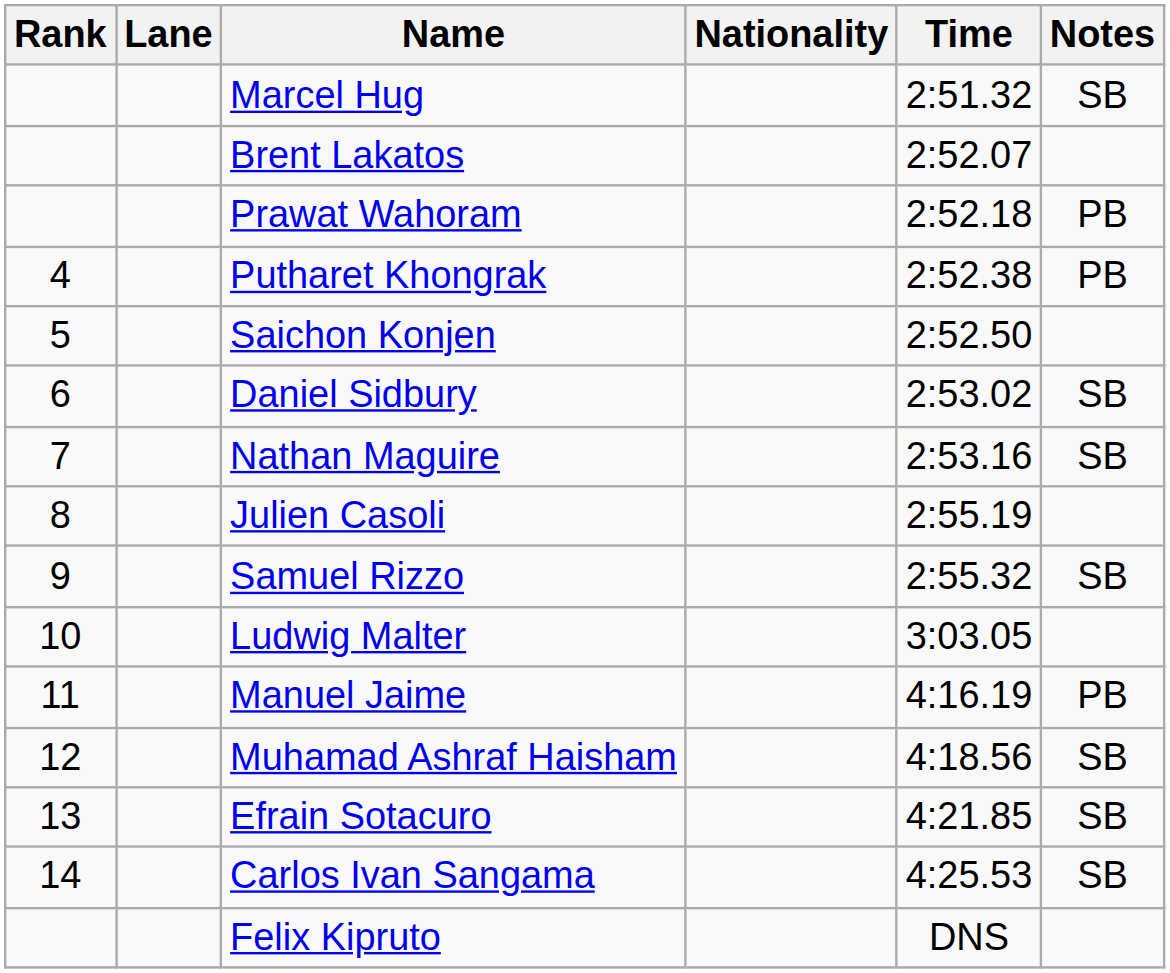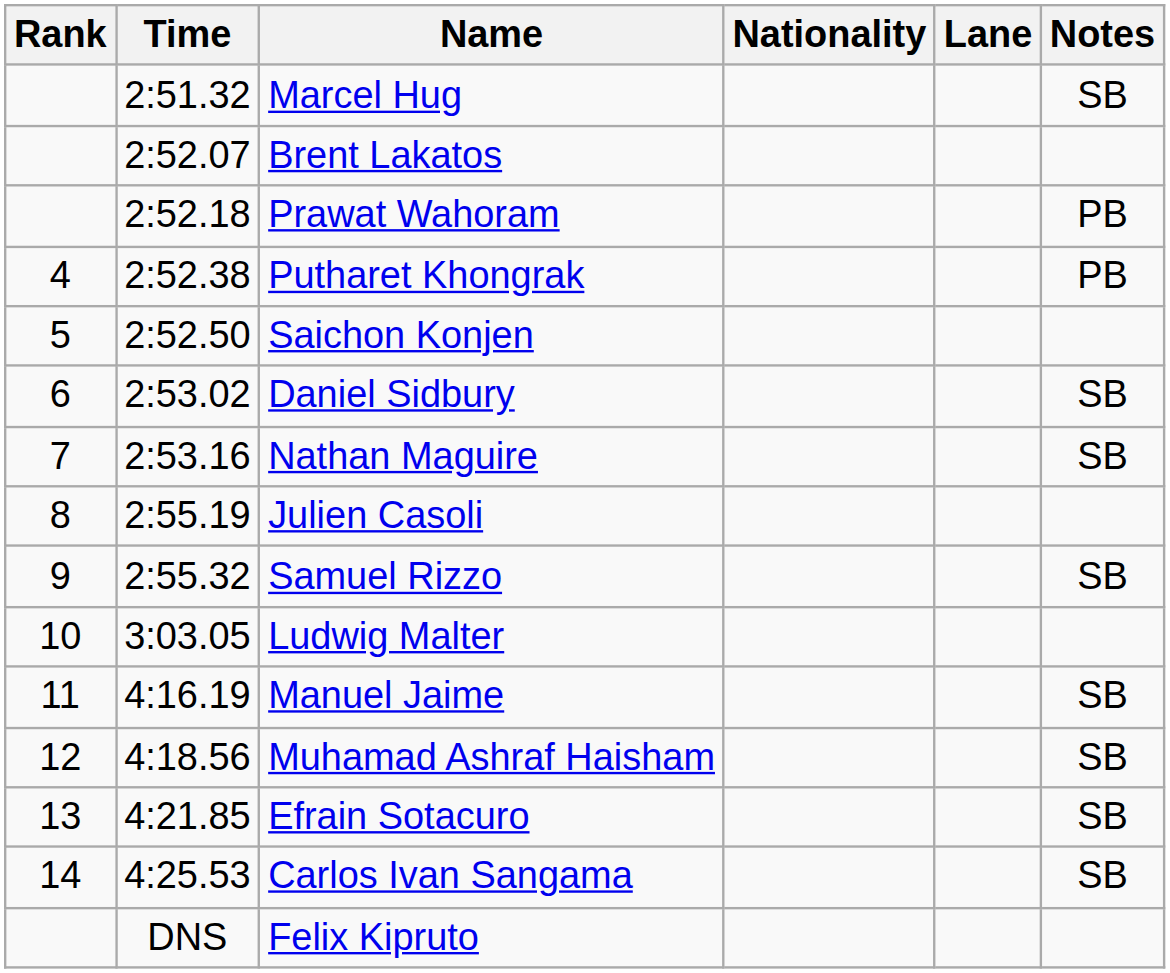 <table class='wikitable sortable'  style='text-align:center'>
 <tr>
 <th>Rank</th>
-<th>Lane</th>
+<th>Time</th>
 <th>Name</th>
 <th>Nationality</th>
-<th>Time</th>
+<th>Lane</th>
 <th>Notes</th>
 </tr>
 <tr>
 <td></td>
-<td></td>
+<td>2:51.32</td>
 <td align=left><a href='#'>Marcel Hug</a></td>
 <td align=left></td>
-<td>2:51.32</td>
+<td></td>
 <td>SB</td>
 </tr>
 <tr>
 <td></td>
-<td></td>
+<td>2:52.07</td>
 <td align=left><a href='#'>Brent Lakatos  </a></td>
 <td align=left></td>
-<td>2:52.07</td>
+<td></td>
 <td></td>
 </tr>
 <tr>
 <td></td>
-<td></td>
+<td>2:52.18</td>
 <td align=left><a href='#'>Prawat Wahoram</a></td>
 <td align=left></td>
-<td>2:52.18</td>
+<td></td>
 <td>PB</td>
 </tr>
 <tr>
 <td>4</td>
-<td></td>
+<td>2:52.38</td>
 <td align=left><a href='#'>Putharet Khongrak</a></td>
 <td align=left></td>
-<td>2:52.38</td>
+<td></td>
 <td>PB</td>
 </tr>
 <tr>
 <td>5</td>
-<td></td>
+<td>2:52.50</td>
 <td align=left><a href='#'>Saichon Konjen</a></td>
 <td align=left></td>
-<td>2:52.50</td>
+<td></td>
 <td></td>
 </tr>
 <tr>
 <td>6</td>
-<td></td>
+<td>2:53.02</td>
 <td align=left><a href='#'>Daniel Sidbury</a></td>
 <td align=left></td>
-<td>2:53.02</td>
+<td></td>
 <td>SB</td>
 </tr>
 <tr>
 <td>7</td>
-<td></td>
+<td>2:53.16</td>
 <td align=left><a href='#'>Nathan Maguire</a></td>
 <td align=left></td>
-<td>2:53.16</td>
+<td></td>
 <td>SB</td>
 </tr>
 <tr>
 <td>8</td>
-<td></td>
+<td>2:55.19</td>
 <td align=left><a href='#'>Julien Casoli</a></td>
 <td align=left></td>
-<td>2:55.19</td>
+<td></td>
 <td></td>
 </tr>
 <tr>
 <td>9</td>
-<td></td>
+<td>2:55.32</td>
 <td align=left><a href='#'>Samuel Rizzo</a></td>
 <td align=left></td>
-<td>2:55.32</td>
+<td></td>
 <td>SB</td>
 </tr>
 <tr>
 <td>10</td>
-<td></td>
+<td>3:03.05</td>
 <td align=left><a href='#'>Ludwig Malter</a></td>
 <td align=left></td>
-<td>3:03.05</td>
+<td></td>
 <td></td>
 </tr>
 <tr>
 <td>11</td>
-<td></td>
+<td>4:16.19</td>
 <td align=left><a href='#'>Manuel Jaime</a></td>
 <td align=left></td>
-<td>4:16.19</td>
-<td>PB</td>
+<td></td>
+<td>SB</td>
 </tr>
 <tr>
 <td>12</td>
-<td></td>
+<td>4:18.56</td>
 <td align=left><a href='#'>Muhamad Ashraf Haisham</a></td>
 <td align=left></td>
-<td>4:18.56</td>
+<td></td>
 <td>SB</td>
 </tr>
 <tr>
 <td>13</td>
-<td></td>
+<td>4:21.85</td>
 <td align=left><a href='#'>Efrain Sotacuro</a></td>
 <td align=left></td>
-<td>4:21.85</td>
+<td></td>
 <td>SB</td>
 </tr>
 <tr>
 <td>14</td>
-<td></td>
+<td>4:25.53</td>
 <td align=left><a href='#'>Carlos Ivan Sangama</a></td>
 <td align=left></td>
-<td>4:25.53</td>
+<td></td>
 <td>SB</td>
 </tr>
 <tr>
 <td></td>
-<td></td>
+<td>DNS</td>
 <td align=left><a href='#'>Felix  Kipruto</a></td>
 <td align=left></td>
-<td>DNS</td>
+<td></td>
 <td></td>
 </tr>
 </table>
